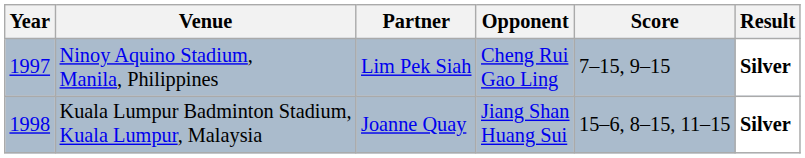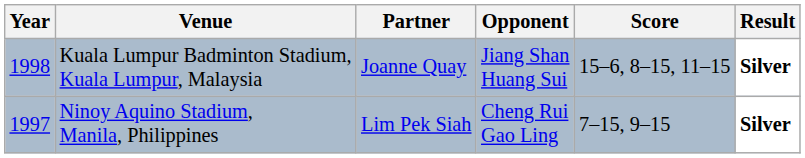 <table class="sortable wikitable" style="font-size: 90%;">
 <tr>
 <th>Year</th>
 <th>Venue</th>
 <th>Partner</th>
 <th>Opponent</th>
 <th>Score</th>
 <th>Result</th>
 </tr>
 <tr style="background:#AABBCC">
+<td align="center"><a href='#'>1998</a></td>
+<td align="left">Kuala Lumpur Badminton Stadium,<br><a href='#'>Kuala Lumpur</a>, Malaysia</td>
+<td align="left"> <a href='#'>Joanne Quay</a></td>
+<td align="left"> <a href='#'>Jiang Shan</a><br> <a href='#'>Huang Sui</a></td>
+<td align="left">15–6, 8–15, 11–15</td>
+<td style="text-align:left; background:white"> <strong>Silver</strong></td>
+</tr>
+<tr style="background:#AABBCC">
 <td align="center"><a href='#'>1997</a></td>
 <td align="left"><a href='#'>Ninoy Aquino Stadium</a>,<br><a href='#'>Manila</a>, Philippines</td>
 <td align="left"> <a href='#'>Lim Pek Siah</a></td>
 <td align="left"> <a href='#'>Cheng Rui</a><br> <a href='#'>Gao Ling</a></td>
 <td align="left">7–15, 9–15</td>
 <td style="text-align:left; background:white"> <strong>Silver</strong></td>
 </tr>
-<tr style="background:#AABBCC">
-<td align="center"><a href='#'>1998</a></td>
-<td align="left">Kuala Lumpur Badminton Stadium,<br><a href='#'>Kuala Lumpur</a>, Malaysia</td>
-<td align="left"> <a href='#'>Joanne Quay</a></td>
-<td align="left"> <a href='#'>Jiang Shan</a><br> <a href='#'>Huang Sui</a></td>
-<td align="left">15–6, 8–15, 11–15</td>
-<td style="text-align:left; background:white"> <strong>Silver</strong></td>
-</tr>
 </table>
